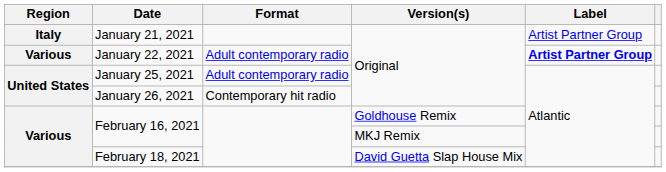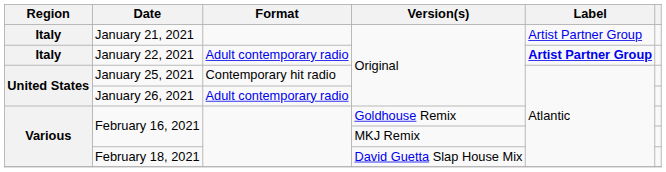 <table class="wikitable plainrowheaders">
 <tr>
 <th scope="col">Region</th>
 <th scope="col">Date</th>
 <th scope="col">Format</th>
 <th scope="col">Version(s)</th>
 <th scope="col">Label</th>
 <th scope="col"></th>
 </tr>
 <tr>
 <th scope="row">Italy</th>
 <td>January 21, 2021</td>
 <td></td>
 <td rowspan="4">Original</td>
 <td><a href='#'>Artist Partner Group</a></td>
 <td></td>
 </tr>
 <tr>
-<th scope="row">Various</th>
+<th scope="row">Italy</th>
 <td>January 22, 2021</td>
 <td><a href='#'>Adult contemporary radio</a></td>
 <td><strong><a href='#'>Artist Partner Group</a></strong></td>
 <td></td>
 </tr>
 <tr>
 <th rowspan="2" scope="row">United States</th>
 <td>January 25, 2021</td>
-<td><a href='#'>Adult contemporary radio</a></td>
+<td>Contemporary hit radio</td>
 <td rowspan="5">Atlantic</td>
 <td></td>
 </tr>
 <tr>
 <td>January 26, 2021</td>
-<td>Contemporary hit radio</td>
+<td><a href='#'>Adult contemporary radio</a></td>
 <td></td>
 </tr>
 <tr>
 <th rowspan="3" scope="row">Various</th>
 <td rowspan="2">February 16, 2021</td>
 <td rowspan="3"></td>
 <td><a href='#'>Goldhouse</a> Remix</td>
 <td></td>
 </tr>
 <tr>
 <td>MKJ Remix</td>
 <td></td>
 </tr>
 <tr>
 <td>February 18, 2021</td>
 <td><a href='#'>David Guetta</a> Slap House Mix</td>
 <td></td>
 </tr>
 <tr>
 </tr>
 </table>
